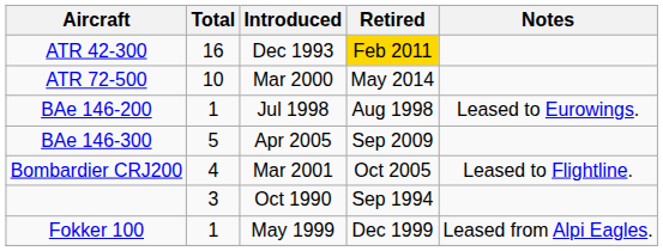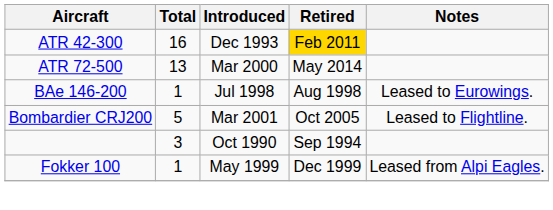 <table class="wikitable" style="margin:0.5em auto; text-align:center">
 <tr>
 <th>Aircraft</th>
 <th>Total</th>
 <th>Introduced</th>
 <th>Retired</th>
 <th>Notes</th>
 </tr>
 <tr>
 <td><a href='#'>ATR 42-300</a></td>
 <td>16</td>
 <td>Dec 1993</td>
 <td style="background: gold;">Feb 2011</td>
 <td></td>
 </tr>
 <tr>
 <td><a href='#'>ATR 72-500</a></td>
-<td>10</td>
+<td>13</td>
 <td>Mar 2000</td>
 <td>May 2014</td>
 <td></td>
 </tr>
 <tr>
 <td><a href='#'>BAe 146-200</a></td>
 <td>1</td>
 <td>Jul 1998</td>
 <td>Aug 1998</td>
 <td>Leased to <a href='#'>Eurowings</a>.</td>
 </tr>
 <tr>
-<td><a href='#'>BAe 146-300</a></td>
+<td><a href='#'>Bombardier CRJ200</a></td>
 <td>5</td>
-<td>Apr 2005</td>
-<td>Sep 2009</td>
-<td></td>
-</tr>
-<tr>
-<td><a href='#'>Bombardier CRJ200</a></td>
-<td>4</td>
 <td>Mar 2001</td>
 <td>Oct 2005</td>
 <td>Leased to <a href='#'>Flightline</a>.</td>
 </tr>
 <tr>
 <td></td>
 <td>3</td>
 <td>Oct 1990</td>
 <td>Sep 1994</td>
 <td></td>
 </tr>
 <tr>
 <td><a href='#'>Fokker 100</a></td>
 <td>1</td>
 <td>May 1999</td>
 <td>Dec 1999</td>
 <td>Leased from <a href='#'>Alpi Eagles</a>.</td>
 </tr>
 <tr>
 </tr>
 </table>
